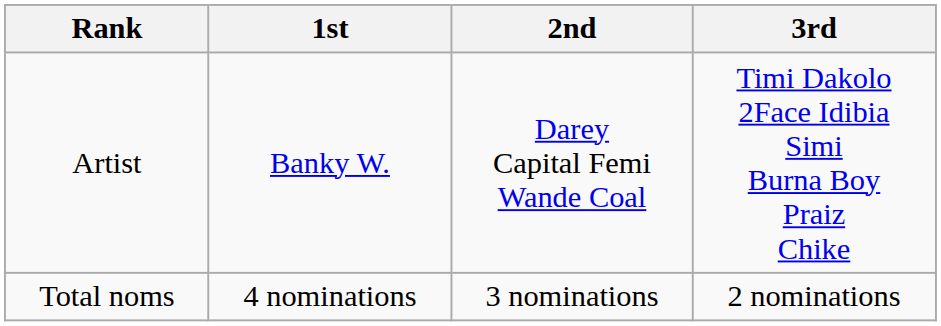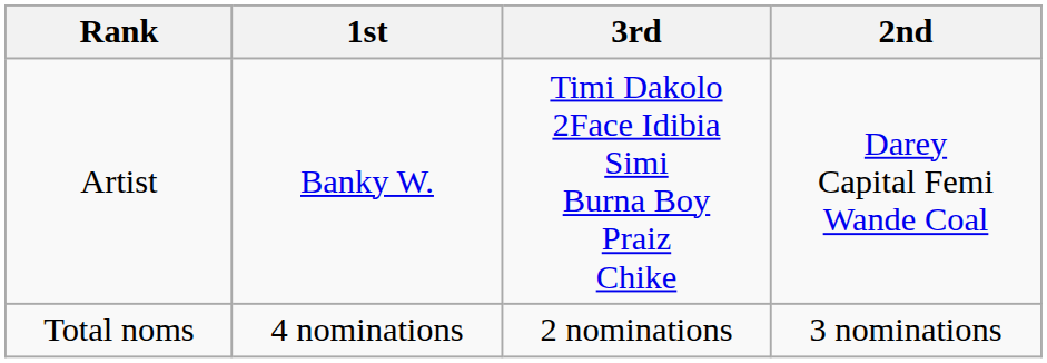 <table class="wikitable">
 <tr>
 <th style="width:100px;">Rank</th>
 <th style="width:120px;">1st</th>
+<th style="width:120px;">3rd</th>
 <th style="width:120px;">2nd</th>
-<th style="width:120px;">3rd</th>
 </tr>
 <tr align=center>
 <td>Artist</td>
 <td><a href='#'>Banky W.</a></td>
+<td><a href='#'>Timi Dakolo</a><br><a href='#'>2Face Idibia</a><br><a href='#'>Simi</a><br><a href='#'>Burna Boy</a><br><a href='#'>Praiz</a><br><a href='#'>Chike</a></td>
 <td><a href='#'>Darey</a><br>Capital Femi<br><a href='#'>Wande Coal</a></td>
-<td><a href='#'>Timi Dakolo</a><br><a href='#'>2Face Idibia</a><br><a href='#'>Simi</a><br><a href='#'>Burna Boy</a><br><a href='#'>Praiz</a><br><a href='#'>Chike</a></td>
 </tr>
 <tr align=center>
 <td>Total noms</td>
 <td>4 nominations</td>
+<td>2 nominations</td>
 <td>3 nominations</td>
-<td>2 nominations</td>
 </tr>
 </table>
